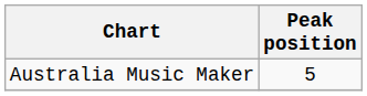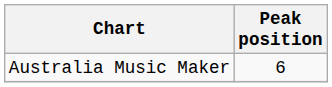 <table class="wikitable">
 <tr>
 <th>Chart</th>
 <th>Peak<br>position</th>
 </tr>
 <tr>
 <td>Australia Music Maker</td>
-<td align="center">5</td>
+<td align="center">6</td>
 </tr>
 <tr>
 </tr>
 </table>
